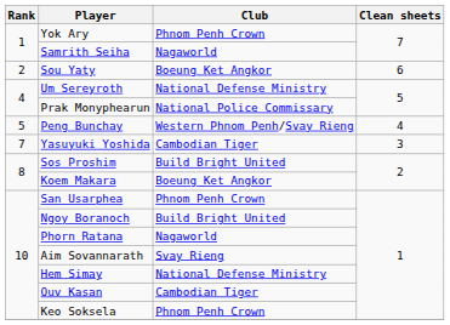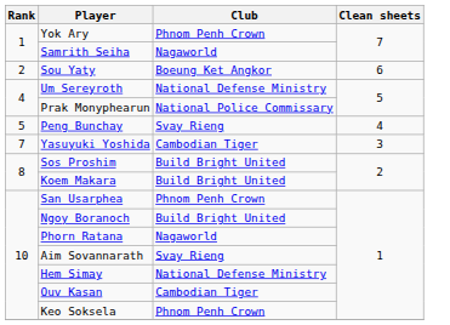 <table class="wikitable" style="text-align:center">
 <tr>
 <th>Rank</th>
 <th>Player</th>
 <th>Club</th>
 <th>Clean sheets</th>
 </tr>
 <tr>
 <td rowspan="2">1</td>
 <td align="left"> Yok Ary</td>
 <td align="left"><a href='#'>Phnom Penh Crown</a></td>
 <td rowspan="2">7</td>
 </tr>
 <tr>
 <td align="left"> <a href='#'>Samrith Seiha</a></td>
 <td align="left"><a href='#'>Nagaworld</a></td>
 </tr>
 <tr>
 <td rowspan="1">2</td>
 <td align="left"> <a href='#'>Sou Yaty</a></td>
 <td align="left"><a href='#'>Boeung Ket Angkor</a></td>
 <td>6</td>
 </tr>
 <tr>
 <td rowspan="2">4</td>
 <td align="left"> <a href='#'>Um Sereyroth</a></td>
 <td align="left"><a href='#'>National Defense Ministry</a></td>
 <td rowspan="2">5</td>
 </tr>
 <tr>
 <td align="left"> Prak Monyphearun</td>
 <td align="left"><a href='#'>National Police Commissary</a></td>
 </tr>
 <tr>
 <td rowspan="1">5</td>
 <td align="left"> <a href='#'>Peng Bunchay</a></td>
-<td align="left"><a href='#'>Western Phnom Penh</a>/<a href='#'>Svay Rieng</a></td>
+<td align="left"><a href='#'>Svay Rieng</a></td>
 <td>4</td>
 </tr>
 <tr>
 <td rowspan="1">7</td>
 <td align="left"> <a href='#'>Yasuyuki Yoshida</a></td>
 <td align="left"><a href='#'>Cambodian Tiger</a></td>
 <td>3</td>
 </tr>
 <tr>
 <td rowspan="2">8</td>
 <td align="left"> <a href='#'>Sos Proshim</a></td>
 <td align="left"><a href='#'>Build Bright United</a></td>
 <td rowspan="2">2</td>
 </tr>
 <tr>
 <td align="left"> <a href='#'>Koem Makara</a></td>
-<td align="left"><a href='#'>Boeung Ket Angkor</a></td>
+<td align="left"><a href='#'>Build Bright United</a></td>
 </tr>
 <tr>
 <td rowspan="7">10</td>
 <td align="left"> <a href='#'>San Usarphea</a></td>
 <td align="left"><a href='#'>Phnom Penh Crown</a></td>
 <td rowspan="7">1</td>
 </tr>
 <tr>
 <td align="left"> <a href='#'>Ngoy Boranoch</a></td>
 <td align="left"><a href='#'>Build Bright United</a></td>
 </tr>
 <tr>
 <td align="left"> <a href='#'>Phorn Ratana</a></td>
 <td align="left"><a href='#'>Nagaworld</a></td>
 </tr>
 <tr>
 <td align="left"> Aim Sovannarath</td>
 <td align="left"><a href='#'>Svay Rieng</a></td>
 </tr>
 <tr>
 <td align="left"> <a href='#'>Hem Simay</a></td>
 <td align="left"><a href='#'>National Defense Ministry</a></td>
 </tr>
 <tr>
 <td align="left"> <a href='#'>Ouv Kasan</a></td>
 <td align="left"><a href='#'>Cambodian Tiger</a></td>
 </tr>
 <tr>
 <td align="left"> Keo Soksela</td>
 <td align="left"><a href='#'>Phnom Penh Crown</a></td>
 </tr>
 <tr>
 </tr>
 </table>
